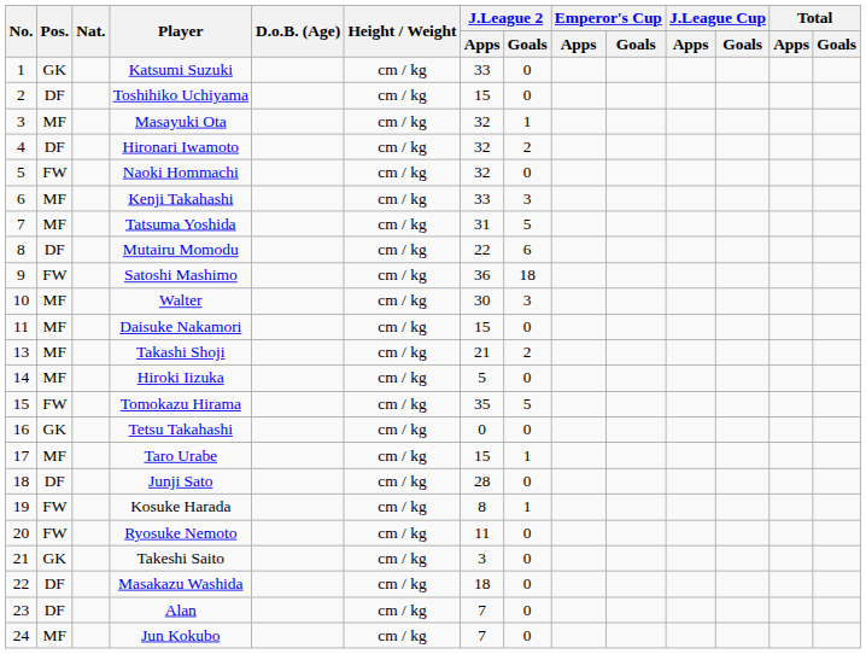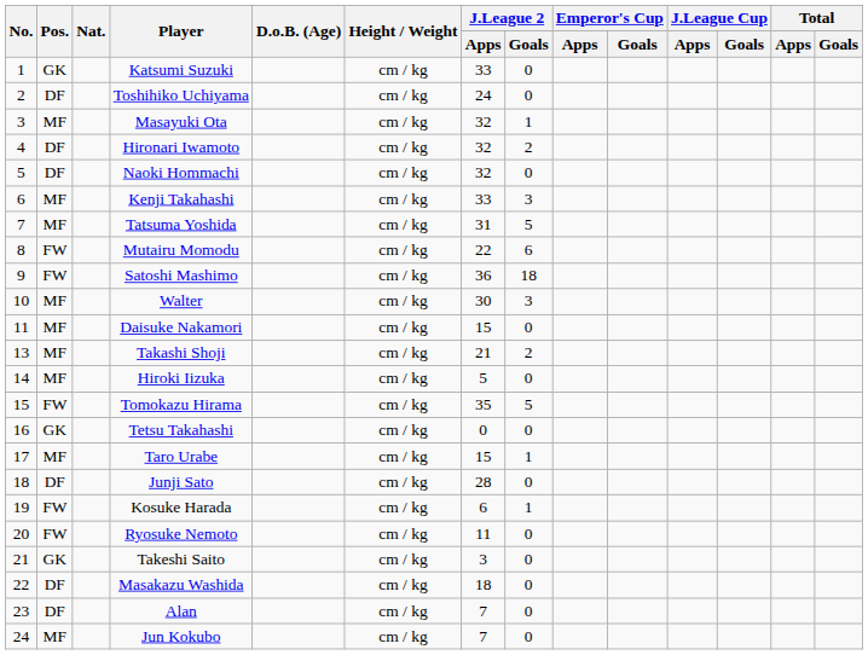 <table class="wikitable" style="text-align:center;">
 <tr>
 <th rowspan="2">No.</th>
 <th rowspan="2">Pos.</th>
 <th rowspan="2">Nat.</th>
 <th rowspan="2">Player</th>
 <th rowspan="2">D.o.B. (Age)</th>
 <th rowspan="2">Height / Weight</th>
 <th colspan="2"><a href='#'>J.League 2</a></th>
 <th colspan="2"><a href='#'>Emperor's Cup</a></th>
 <th colspan="2"><a href='#'>J.League Cup</a></th>
 <th colspan="2">Total</th>
 </tr>
 <tr>
 <th>Apps</th>
 <th>Goals</th>
 <th>Apps</th>
 <th>Goals</th>
 <th>Apps</th>
 <th>Goals</th>
 <th>Apps</th>
 <th>Goals</th>
 </tr>
 <tr>
 <td>1</td>
 <td>GK</td>
 <td></td>
 <td><a href='#'>Katsumi Suzuki</a></td>
 <td></td>
 <td>cm / kg</td>
 <td>33</td>
 <td>0</td>
 <td></td>
 <td></td>
 <td></td>
 <td></td>
 <td></td>
 <td></td>
 </tr>
 <tr>
 <td>2</td>
 <td>DF</td>
 <td></td>
 <td><a href='#'>Toshihiko Uchiyama</a></td>
 <td></td>
 <td>cm / kg</td>
-<td>15</td>
+<td>24</td>
 <td>0</td>
 <td></td>
 <td></td>
 <td></td>
 <td></td>
 <td></td>
 <td></td>
 </tr>
 <tr>
 <td>3</td>
 <td>MF</td>
 <td></td>
 <td><a href='#'>Masayuki Ota</a></td>
 <td></td>
 <td>cm / kg</td>
 <td>32</td>
 <td>1</td>
 <td></td>
 <td></td>
 <td></td>
 <td></td>
 <td></td>
 <td></td>
 </tr>
 <tr>
 <td>4</td>
 <td>DF</td>
 <td></td>
 <td><a href='#'>Hironari Iwamoto</a></td>
 <td></td>
 <td>cm / kg</td>
 <td>32</td>
 <td>2</td>
 <td></td>
 <td></td>
 <td></td>
 <td></td>
 <td></td>
 <td></td>
 </tr>
 <tr>
 <td>5</td>
-<td>FW</td>
+<td>DF</td>
 <td></td>
 <td><a href='#'>Naoki Hommachi</a></td>
 <td></td>
 <td>cm / kg</td>
 <td>32</td>
 <td>0</td>
 <td></td>
 <td></td>
 <td></td>
 <td></td>
 <td></td>
 <td></td>
 </tr>
 <tr>
 <td>6</td>
 <td>MF</td>
 <td></td>
 <td><a href='#'>Kenji Takahashi</a></td>
 <td></td>
 <td>cm / kg</td>
 <td>33</td>
 <td>3</td>
 <td></td>
 <td></td>
 <td></td>
 <td></td>
 <td></td>
 <td></td>
 </tr>
 <tr>
 <td>7</td>
 <td>MF</td>
 <td></td>
 <td><a href='#'>Tatsuma Yoshida</a></td>
 <td></td>
 <td>cm / kg</td>
 <td>31</td>
 <td>5</td>
 <td></td>
 <td></td>
 <td></td>
 <td></td>
 <td></td>
 <td></td>
 </tr>
 <tr>
 <td>8</td>
-<td>DF</td>
+<td>FW</td>
 <td></td>
 <td><a href='#'>Mutairu Momodu</a></td>
 <td></td>
 <td>cm / kg</td>
 <td>22</td>
 <td>6</td>
 <td></td>
 <td></td>
 <td></td>
 <td></td>
 <td></td>
 <td></td>
 </tr>
 <tr>
 <td>9</td>
 <td>FW</td>
 <td></td>
 <td><a href='#'>Satoshi Mashimo</a></td>
 <td></td>
 <td>cm / kg</td>
 <td>36</td>
 <td>18</td>
 <td></td>
 <td></td>
 <td></td>
 <td></td>
 <td></td>
 <td></td>
 </tr>
 <tr>
 <td>10</td>
 <td>MF</td>
 <td></td>
 <td><a href='#'>Walter</a></td>
 <td></td>
 <td>cm / kg</td>
 <td>30</td>
 <td>3</td>
 <td></td>
 <td></td>
 <td></td>
 <td></td>
 <td></td>
 <td></td>
 </tr>
 <tr>
 <td>11</td>
 <td>MF</td>
 <td></td>
 <td><a href='#'>Daisuke Nakamori</a></td>
 <td></td>
 <td>cm / kg</td>
 <td>15</td>
 <td>0</td>
 <td></td>
 <td></td>
 <td></td>
 <td></td>
 <td></td>
 <td></td>
 </tr>
 <tr>
 <td>13</td>
 <td>MF</td>
 <td></td>
 <td><a href='#'>Takashi Shoji</a></td>
 <td></td>
 <td>cm / kg</td>
 <td>21</td>
 <td>2</td>
 <td></td>
 <td></td>
 <td></td>
 <td></td>
 <td></td>
 <td></td>
 </tr>
 <tr>
 <td>14</td>
 <td>MF</td>
 <td></td>
 <td><a href='#'>Hiroki Iizuka</a></td>
 <td></td>
 <td>cm / kg</td>
 <td>5</td>
 <td>0</td>
 <td></td>
 <td></td>
 <td></td>
 <td></td>
 <td></td>
 <td></td>
 </tr>
 <tr>
 <td>15</td>
 <td>FW</td>
 <td></td>
 <td><a href='#'>Tomokazu Hirama</a></td>
 <td></td>
 <td>cm / kg</td>
 <td>35</td>
 <td>5</td>
 <td></td>
 <td></td>
 <td></td>
 <td></td>
 <td></td>
 <td></td>
 </tr>
 <tr>
 <td>16</td>
 <td>GK</td>
 <td></td>
 <td><a href='#'>Tetsu Takahashi</a></td>
 <td></td>
 <td>cm / kg</td>
 <td>0</td>
 <td>0</td>
 <td></td>
 <td></td>
 <td></td>
 <td></td>
 <td></td>
 <td></td>
 </tr>
 <tr>
 <td>17</td>
 <td>MF</td>
 <td></td>
 <td><a href='#'>Taro Urabe</a></td>
 <td></td>
 <td>cm / kg</td>
 <td>15</td>
 <td>1</td>
 <td></td>
 <td></td>
 <td></td>
 <td></td>
 <td></td>
 <td></td>
 </tr>
 <tr>
 <td>18</td>
 <td>DF</td>
 <td></td>
 <td><a href='#'>Junji Sato</a></td>
 <td></td>
 <td>cm / kg</td>
 <td>28</td>
 <td>0</td>
 <td></td>
 <td></td>
 <td></td>
 <td></td>
 <td></td>
 <td></td>
 </tr>
 <tr>
 <td>19</td>
 <td>FW</td>
 <td></td>
 <td>Kosuke Harada</td>
 <td></td>
 <td>cm / kg</td>
-<td>8</td>
+<td>6</td>
 <td>1</td>
 <td></td>
 <td></td>
 <td></td>
 <td></td>
 <td></td>
 <td></td>
 </tr>
 <tr>
 <td>20</td>
 <td>FW</td>
 <td></td>
 <td><a href='#'>Ryosuke Nemoto</a></td>
 <td></td>
 <td>cm / kg</td>
 <td>11</td>
 <td>0</td>
 <td></td>
 <td></td>
 <td></td>
 <td></td>
 <td></td>
 <td></td>
 </tr>
 <tr>
 <td>21</td>
 <td>GK</td>
 <td></td>
 <td>Takeshi Saito</td>
 <td></td>
 <td>cm / kg</td>
 <td>3</td>
 <td>0</td>
 <td></td>
 <td></td>
 <td></td>
 <td></td>
 <td></td>
 <td></td>
 </tr>
 <tr>
 <td>22</td>
 <td>DF</td>
 <td></td>
 <td><a href='#'>Masakazu Washida</a></td>
 <td></td>
 <td>cm / kg</td>
 <td>18</td>
 <td>0</td>
 <td></td>
 <td></td>
 <td></td>
 <td></td>
 <td></td>
 <td></td>
 </tr>
 <tr>
 <td>23</td>
 <td>DF</td>
 <td></td>
 <td><a href='#'>Alan</a></td>
 <td></td>
 <td>cm / kg</td>
 <td>7</td>
 <td>0</td>
 <td></td>
 <td></td>
 <td></td>
 <td></td>
 <td></td>
 <td></td>
 </tr>
 <tr>
 <td>24</td>
 <td>MF</td>
 <td></td>
 <td><a href='#'>Jun Kokubo</a></td>
 <td></td>
 <td>cm / kg</td>
 <td>7</td>
 <td>0</td>
 <td></td>
 <td></td>
 <td></td>
 <td></td>
 <td></td>
 <td></td>
 </tr>
 </table>
